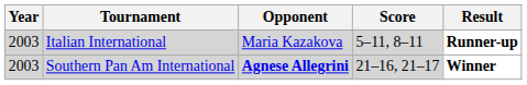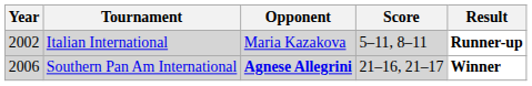 <table class="sortable wikitable" style="font-size: 90%;">
 <tr>
 <th>Year</th>
 <th>Tournament</th>
 <th>Opponent</th>
 <th>Score</th>
 <th>Result</th>
 </tr>
 <tr style="background:#D5D5D5">
-<td align="center">2003</td>
+<td align="center">2002</td>
 <td align="left"><a href='#'>Italian International</a></td>
 <td align="left"> <a href='#'>Maria Kazakova</a></td>
 <td align="left">5–11, 8–11</td>
 <td style="text-align:left; background:white"> <strong>Runner-up</strong></td>
 </tr>
 <tr style="background:#D5D5D5">
-<td align="center">2003</td>
+<td align="center">2006</td>
 <td align="left"><a href='#'>Southern Pan Am International</a></td>
 <td align="left"><strong> <a href='#'>Agnese Allegrini</a></strong></td>
 <td align="left">21–16, 21–17</td>
 <td style="text-align:left; background:white"> <strong>Winner</strong></td>
 </tr>
 </table>
